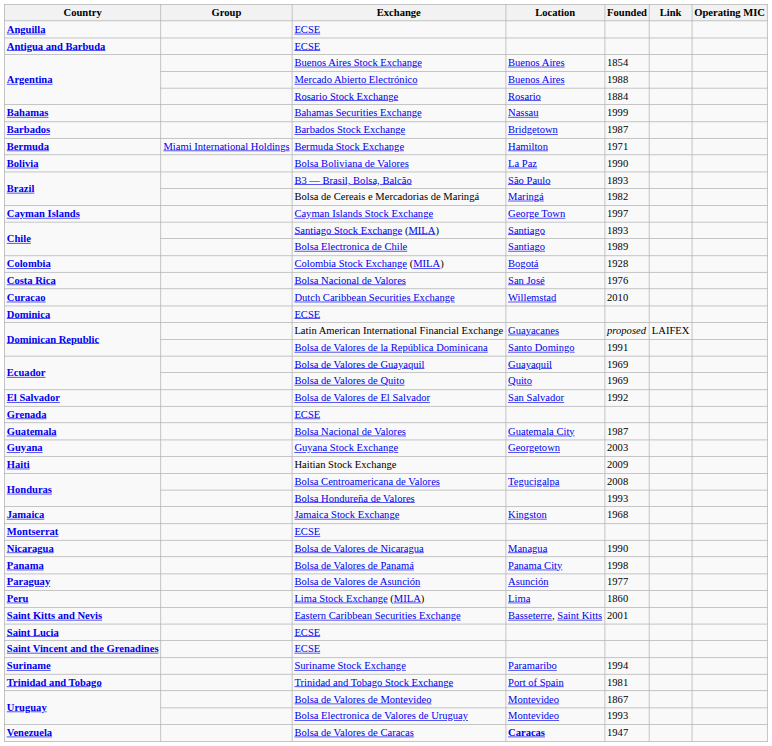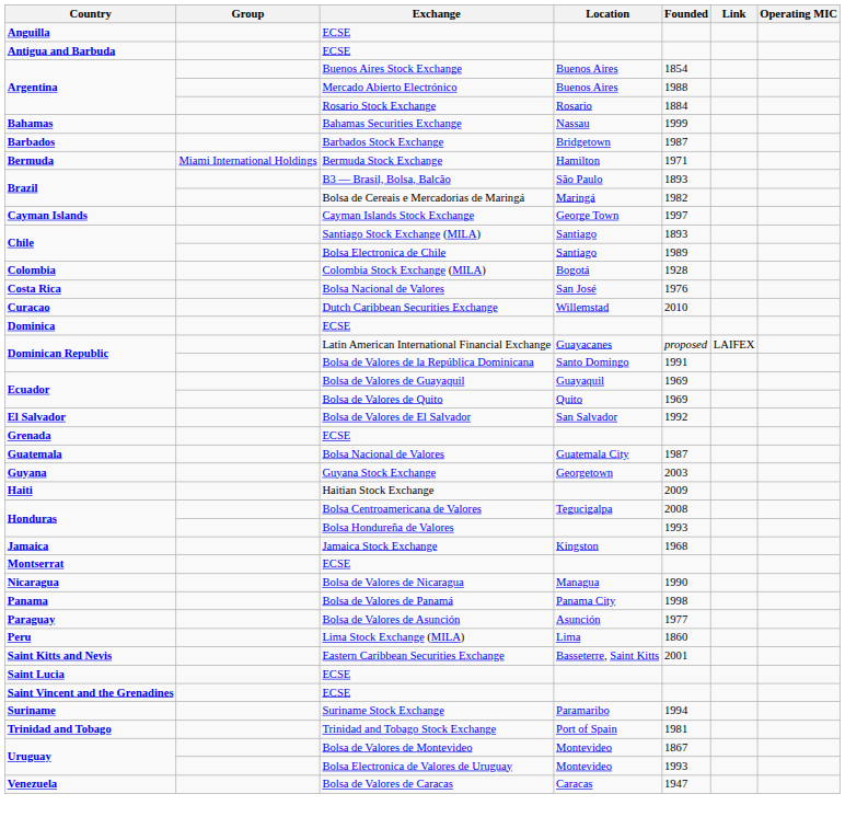 <table class="wikitable sortable" id="exchanges_table">
 <tr>
 <th>Country</th>
 <th>Group</th>
 <th>Exchange</th>
 <th>Location</th>
 <th>Founded</th>
 <th>Link</th>
 <th>Operating MIC</th>
 </tr>
 <tr>
 <td> <strong><a href='#'>Anguilla</a></strong></td>
 <td></td>
 <td><a href='#'>ECSE</a></td>
 <td></td>
 <td></td>
 <td></td>
 <td></td>
 </tr>
 <tr>
 <td> <strong><a href='#'>Antigua and Barbuda</a></strong></td>
 <td></td>
 <td><a href='#'>ECSE</a></td>
 <td></td>
 <td></td>
 <td></td>
 <td></td>
 </tr>
 <tr>
 <td rowspan="3"> <strong><a href='#'>Argentina</a></strong></td>
 <td></td>
 <td><a href='#'>Buenos Aires Stock Exchange</a></td>
 <td><a href='#'>Buenos Aires</a></td>
 <td>1854</td>
 <td></td>
 <td></td>
 </tr>
 <tr>
 <td></td>
 <td><a href='#'>Mercado Abierto Electrónico</a></td>
 <td><a href='#'>Buenos Aires</a></td>
 <td>1988</td>
 <td></td>
 <td></td>
 </tr>
 <tr>
 <td></td>
 <td><a href='#'>Rosario Stock Exchange</a></td>
 <td><a href='#'>Rosario</a></td>
 <td>1884</td>
 <td></td>
 <td></td>
 </tr>
 <tr>
 <td> <strong><a href='#'>Bahamas</a></strong></td>
 <td></td>
 <td><a href='#'>Bahamas Securities Exchange</a></td>
 <td><a href='#'>Nassau</a></td>
 <td>1999</td>
 <td></td>
 <td></td>
 </tr>
 <tr>
 <td> <strong><a href='#'>Barbados</a></strong></td>
 <td></td>
 <td><a href='#'>Barbados Stock Exchange</a></td>
 <td><a href='#'>Bridgetown</a></td>
 <td>1987</td>
 <td></td>
 <td></td>
 </tr>
 <tr>
 <td> <strong><a href='#'>Bermuda</a></strong></td>
 <td><a href='#'>Miami International Holdings</a></td>
 <td><a href='#'>Bermuda Stock Exchange</a></td>
 <td><a href='#'>Hamilton</a></td>
 <td>1971</td>
-<td></td>
-<td></td>
-</tr>
-<tr>
-<td> <strong><a href='#'>Bolivia</a></strong></td>
-<td></td>
-<td><a href='#'>Bolsa Boliviana de Valores</a></td>
-<td><a href='#'>La Paz</a></td>
-<td>1990</td>
 <td></td>
 <td></td>
 </tr>
 <tr>
 <td rowspan="2"> <strong><a href='#'>Brazil</a></strong></td>
 <td></td>
 <td><a href='#'>B3 — Brasil, Bolsa, Balcão</a></td>
 <td><a href='#'>São Paulo</a></td>
 <td>1893</td>
 <td></td>
 <td></td>
 </tr>
 <tr>
 <td></td>
 <td>Bolsa de Cereais e Mercadorias de Maringá</td>
 <td><a href='#'>Maringá</a></td>
 <td>1982</td>
 <td></td>
 <td></td>
 </tr>
 <tr>
 <td> <strong><a href='#'>Cayman Islands</a></strong></td>
 <td></td>
 <td><a href='#'>Cayman Islands Stock Exchange</a></td>
 <td><a href='#'>George Town</a></td>
 <td>1997</td>
 <td></td>
 <td></td>
 </tr>
 <tr>
 <td rowspan="2"> <strong><a href='#'>Chile</a></strong></td>
 <td></td>
 <td><a href='#'>Santiago Stock Exchange</a> (<a href='#'>MILA</a>)</td>
 <td><a href='#'>Santiago</a></td>
 <td>1893</td>
 <td></td>
 <td></td>
 </tr>
 <tr>
 <td></td>
 <td><a href='#'>Bolsa Electronica de Chile</a></td>
 <td><a href='#'>Santiago</a></td>
 <td>1989</td>
 <td></td>
 <td></td>
 </tr>
 <tr>
 <td> <strong><a href='#'>Colombia</a></strong></td>
 <td></td>
 <td><a href='#'>Colombia Stock Exchange</a> (<a href='#'>MILA</a>)</td>
 <td><a href='#'>Bogotá</a></td>
 <td>1928</td>
 <td></td>
 <td></td>
 </tr>
 <tr>
 <td> <strong><a href='#'>Costa Rica</a></strong></td>
 <td></td>
 <td><a href='#'>Bolsa Nacional de Valores</a></td>
 <td><a href='#'>San José</a></td>
 <td>1976</td>
 <td></td>
 <td></td>
 </tr>
 <tr>
 <td> <strong><a href='#'>Curacao</a></strong></td>
 <td></td>
 <td><a href='#'>Dutch Caribbean Securities Exchange</a></td>
 <td><a href='#'>Willemstad</a></td>
 <td>2010</td>
 <td> </td>
 <td></td>
 </tr>
 <tr>
 <td> <strong><a href='#'>Dominica</a></strong></td>
 <td></td>
 <td><a href='#'>ECSE</a></td>
 <td></td>
 <td></td>
 <td></td>
 <td></td>
 </tr>
 <tr>
 <td rowspan="2"> <strong><a href='#'>Dominican Republic</a></strong></td>
 <td></td>
 <td>Latin American International Financial Exchange</td>
 <td><a href='#'>Guayacanes</a></td>
 <td><em>proposed</em></td>
 <td>LAIFEX</td>
 <td></td>
 </tr>
 <tr>
 <td></td>
 <td><a href='#'>Bolsa de Valores de la República Dominicana</a></td>
 <td><a href='#'>Santo Domingo</a></td>
 <td>1991</td>
 <td></td>
 <td></td>
 </tr>
 <tr>
 <td rowspan="2"> <strong><a href='#'>Ecuador</a></strong></td>
 <td></td>
 <td><a href='#'>Bolsa de Valores de Guayaquil</a></td>
 <td><a href='#'>Guayaquil</a></td>
 <td>1969</td>
 <td></td>
 <td></td>
 </tr>
 <tr>
 <td></td>
 <td><a href='#'>Bolsa de Valores de Quito</a></td>
 <td><a href='#'>Quito</a></td>
 <td>1969</td>
 <td></td>
 <td></td>
 </tr>
 <tr>
 <td> <strong><a href='#'>El Salvador</a></strong></td>
 <td></td>
 <td><a href='#'>Bolsa de Valores de El Salvador</a></td>
 <td><a href='#'>San Salvador</a></td>
 <td>1992</td>
 <td></td>
 <td></td>
 </tr>
 <tr>
 <td> <strong><a href='#'>Grenada</a></strong></td>
 <td></td>
 <td><a href='#'>ECSE</a></td>
 <td></td>
 <td></td>
 <td></td>
 <td></td>
 </tr>
 <tr>
 <td> <strong><a href='#'>Guatemala</a></strong></td>
 <td></td>
 <td><a href='#'>Bolsa Nacional de Valores</a></td>
 <td><a href='#'>Guatemala City</a></td>
 <td>1987</td>
 <td></td>
 <td></td>
 </tr>
 <tr>
 <td> <strong><a href='#'>Guyana</a></strong></td>
 <td></td>
 <td><a href='#'>Guyana Stock Exchange</a></td>
 <td><a href='#'>Georgetown</a></td>
 <td>2003</td>
 <td></td>
 <td></td>
 </tr>
 <tr>
 <td> <strong><a href='#'>Haiti</a></strong></td>
 <td></td>
 <td>Haitian Stock Exchange</td>
 <td></td>
 <td>2009</td>
 <td> </td>
 <td></td>
 </tr>
 <tr>
 <td rowspan="2"> <strong><a href='#'>Honduras</a></strong></td>
 <td></td>
 <td><a href='#'>Bolsa Centroamericana de Valores</a></td>
 <td><a href='#'>Tegucigalpa</a></td>
 <td>2008</td>
 <td></td>
 <td></td>
 </tr>
 <tr>
 <td></td>
 <td><a href='#'>Bolsa Hondureña de Valores</a></td>
 <td></td>
 <td>1993</td>
 <td></td>
 <td></td>
 </tr>
 <tr>
 <td> <strong><a href='#'>Jamaica</a></strong></td>
 <td></td>
 <td><a href='#'>Jamaica Stock Exchange</a></td>
 <td><a href='#'>Kingston</a></td>
 <td>1968</td>
 <td></td>
 <td></td>
 </tr>
 <tr>
 <td> <strong><a href='#'>Montserrat</a></strong></td>
 <td></td>
 <td><a href='#'>ECSE</a></td>
 <td></td>
 <td></td>
 <td></td>
 <td></td>
 </tr>
 <tr>
 <td> <strong><a href='#'>Nicaragua</a></strong></td>
 <td></td>
 <td><a href='#'>Bolsa de Valores de Nicaragua</a></td>
 <td><a href='#'>Managua</a></td>
 <td>1990</td>
 <td></td>
 <td></td>
 </tr>
 <tr>
 <td> <strong><a href='#'>Panama</a></strong></td>
 <td></td>
 <td><a href='#'>Bolsa de Valores de Panamá</a></td>
 <td><a href='#'>Panama City</a></td>
 <td>1998</td>
 <td></td>
 <td></td>
 </tr>
 <tr>
 <td> <strong><a href='#'>Paraguay</a></strong></td>
 <td></td>
 <td><a href='#'>Bolsa de Valores de Asunción</a></td>
 <td><a href='#'>Asunción</a></td>
 <td>1977</td>
 <td></td>
 <td></td>
 </tr>
 <tr>
 <td> <strong><a href='#'>Peru</a></strong></td>
 <td></td>
 <td><a href='#'>Lima Stock Exchange</a> (<a href='#'>MILA</a>)</td>
 <td><a href='#'>Lima</a></td>
 <td>1860</td>
 <td></td>
 <td></td>
 </tr>
 <tr>
 <td> <strong><a href='#'>Saint Kitts and Nevis</a></strong></td>
 <td></td>
 <td><a href='#'>Eastern Caribbean Securities Exchange</a></td>
 <td><a href='#'>Basseterre</a>, <a href='#'>Saint Kitts</a></td>
 <td>2001</td>
 <td></td>
 <td></td>
 </tr>
 <tr>
 <td> <strong><a href='#'>Saint Lucia</a></strong></td>
 <td></td>
 <td><a href='#'>ECSE</a></td>
 <td></td>
 <td></td>
 <td></td>
 <td></td>
 </tr>
 <tr>
 <td> <strong><a href='#'>Saint Vincent and the Grenadines</a></strong></td>
 <td></td>
 <td><a href='#'>ECSE</a></td>
 <td></td>
 <td></td>
 <td></td>
 <td></td>
 </tr>
 <tr>
 <td> <strong><a href='#'>Suriname</a></strong></td>
 <td></td>
 <td><a href='#'>Suriname Stock Exchange</a></td>
 <td><a href='#'>Paramaribo</a></td>
 <td>1994</td>
 <td></td>
 <td></td>
 </tr>
 <tr>
 <td> <strong><a href='#'>Trinidad and Tobago</a></strong></td>
 <td></td>
 <td><a href='#'>Trinidad and Tobago Stock Exchange</a></td>
 <td><a href='#'>Port of Spain</a></td>
 <td>1981</td>
 <td></td>
 <td></td>
 </tr>
 <tr>
 <td rowspan="2"> <strong><a href='#'>Uruguay</a></strong></td>
 <td></td>
 <td><a href='#'>Bolsa de Valores de Montevideo</a></td>
 <td><a href='#'>Montevideo</a></td>
 <td>1867</td>
 <td></td>
 <td></td>
 </tr>
 <tr>
 <td></td>
 <td><a href='#'>Bolsa Electronica de Valores de Uruguay</a></td>
 <td><a href='#'>Montevideo</a></td>
 <td>1993</td>
 <td></td>
 <td></td>
 </tr>
 <tr>
 <td> <strong><a href='#'>Venezuela</a></strong></td>
 <td></td>
 <td><a href='#'>Bolsa de Valores de Caracas</a></td>
-<td><strong><a href='#'>Caracas</a></strong></td>
+<td><a href='#'>Caracas</a></td>
 <td>1947</td>
 <td> </td>
 <td></td>
 </tr>
 </table>
